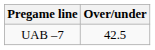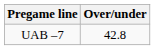 <table class="wikitable">
 <tr align="center">
 <th style=>Pregame line</th>
 <th style=>Over/under</th>
 </tr>
 <tr align="center">
 <td>UAB –7</td>
-<td>42.5</td>
+<td>42.8</td>
 </tr>
 </table>
